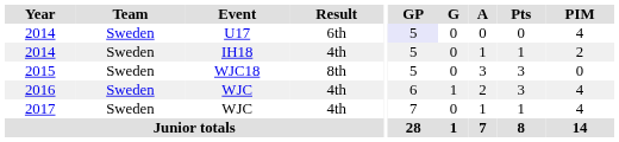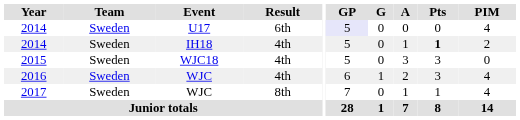 <table border="0" cellpadding="1" cellspacing="0" ID="Table3" style="text-align:center; width:40em">
 <tr ALIGN="center" bgcolor="#e0e0e0">
 <th>Year</th>
 <th>Team</th>
 <th>Event</th>
 <th>Result</th>
 <th rowspan="99" bgcolor="#ffffff"></th>
 <th>GP</th>
 <th>G</th>
 <th>A</th>
 <th>Pts</th>
 <th>PIM</th>
 </tr>
 <tr>
 <td><a href='#'>2014</a></td>
 <td><a href='#'>Sweden</a></td>
 <td><a href='#'>U17</a></td>
 <td>6th</td>
 <td style="background: lavender;">5</td>
 <td>0</td>
 <td>0</td>
 <td>0</td>
 <td>4</td>
 </tr>
 <tr bgcolor="#f0f0f0">
 <td><a href='#'>2014</a></td>
 <td>Sweden</td>
 <td><a href='#'>IH18</a></td>
 <td>4th</td>
 <td>5</td>
 <td>0</td>
 <td>1</td>
-<td>1</td>
+<td><strong>1</strong></td>
 <td>2</td>
 </tr>
 <tr>
 <td><a href='#'>2015</a></td>
 <td>Sweden</td>
 <td><a href='#'>WJC18</a></td>
-<td>8th</td>
+<td>4th</td>
 <td>5</td>
 <td>0</td>
 <td>3</td>
 <td>3</td>
 <td>0</td>
 </tr>
 <tr bgcolor="#f0f0f0">
 <td><a href='#'>2016</a></td>
 <td><a href='#'>Sweden</a></td>
 <td><a href='#'>WJC</a></td>
 <td>4th</td>
 <td>6</td>
 <td>1</td>
 <td>2</td>
 <td>3</td>
 <td>4</td>
 </tr>
 <tr>
 <td><a href='#'>2017</a></td>
 <td>Sweden</td>
 <td>WJC</td>
-<td>4th</td>
+<td>8th</td>
 <td>7</td>
 <td>0</td>
 <td>1</td>
 <td>1</td>
 <td>4</td>
 </tr>
 <tr bgcolor="#e0e0e0">
 <th colspan="4">Junior totals</th>
 <th>28</th>
 <th>1</th>
 <th>7</th>
 <th>8</th>
 <th>14</th>
 </tr>
 </table>
